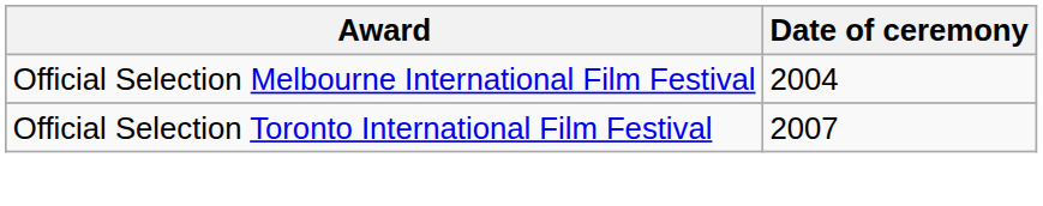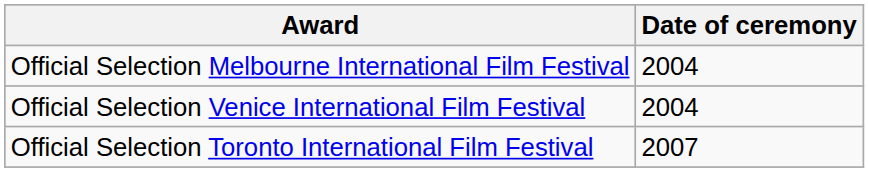 <table class="wikitable" style="font-size: 95%;">
 <tr>
 <th>Award</th>
 <th>Date of ceremony</th>
 </tr>
 <tr>
 <td>Official Selection <a href='#'>Melbourne International Film Festival</a></td>
 <td>2004</td>
 </tr>
 <tr>
+<td>Official Selection <a href='#'>Venice International Film Festival</a></td>
+<td>2004</td>
+</tr>
+<tr>
 <td>Official Selection <a href='#'>Toronto International Film Festival</a></td>
 <td>2007</td>
 </tr>
 </table>
